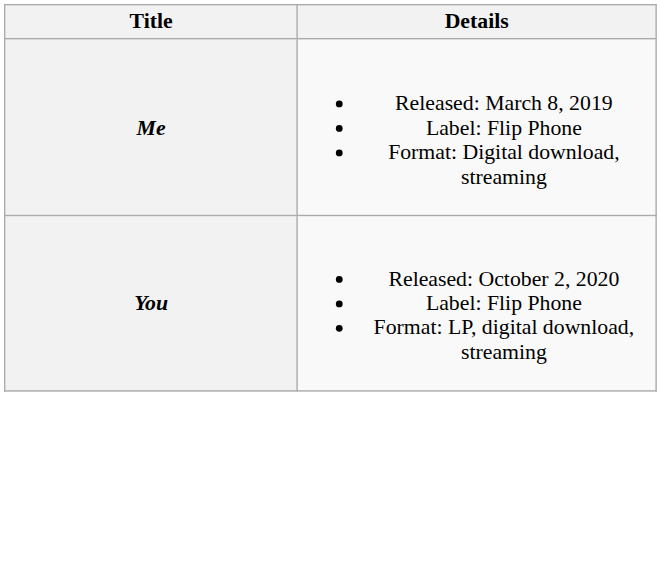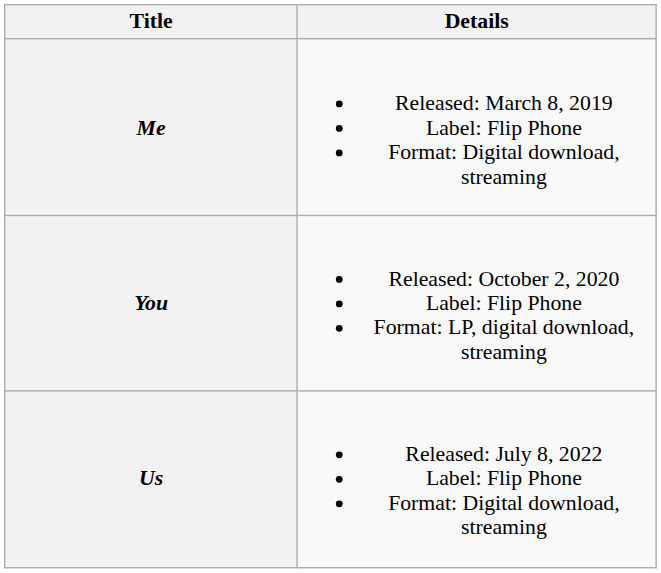 <table class="wikitable plainrowheaders" style="text-align:center;">
 <tr>
 <th scope="col" style="width:13em;">Title</th>
 <th scope="col" style="width:16em;">Details</th>
 </tr>
 <tr>
 <th scope="row"><em>Me</em></th>
 <td><br><ul><li>Released: March 8, 2019</li><li>Label: Flip Phone</li><li>Format: Digital download, streaming</li></ul></td>
 </tr>
 <tr>
 <th scope="row"><em>You</em></th>
 <td><br><ul><li>Released: October 2, 2020</li><li>Label: Flip Phone</li><li>Format: LP, digital download, streaming</li></ul></td>
 </tr>
+<tr>
+<th scope="row"><em>Us</em></th>
+<td><br><ul><li>Released: July 8, 2022</li><li>Label: Flip Phone</li><li>Format: Digital download, streaming</li></ul></td>
+</tr>
 </table>
